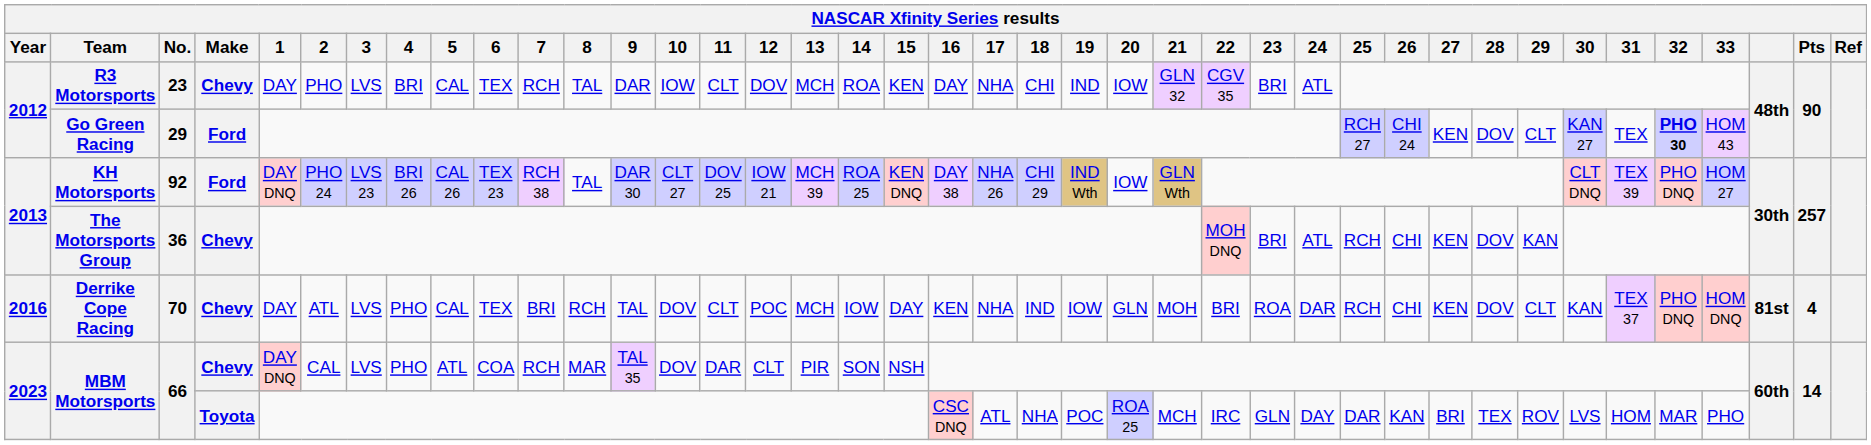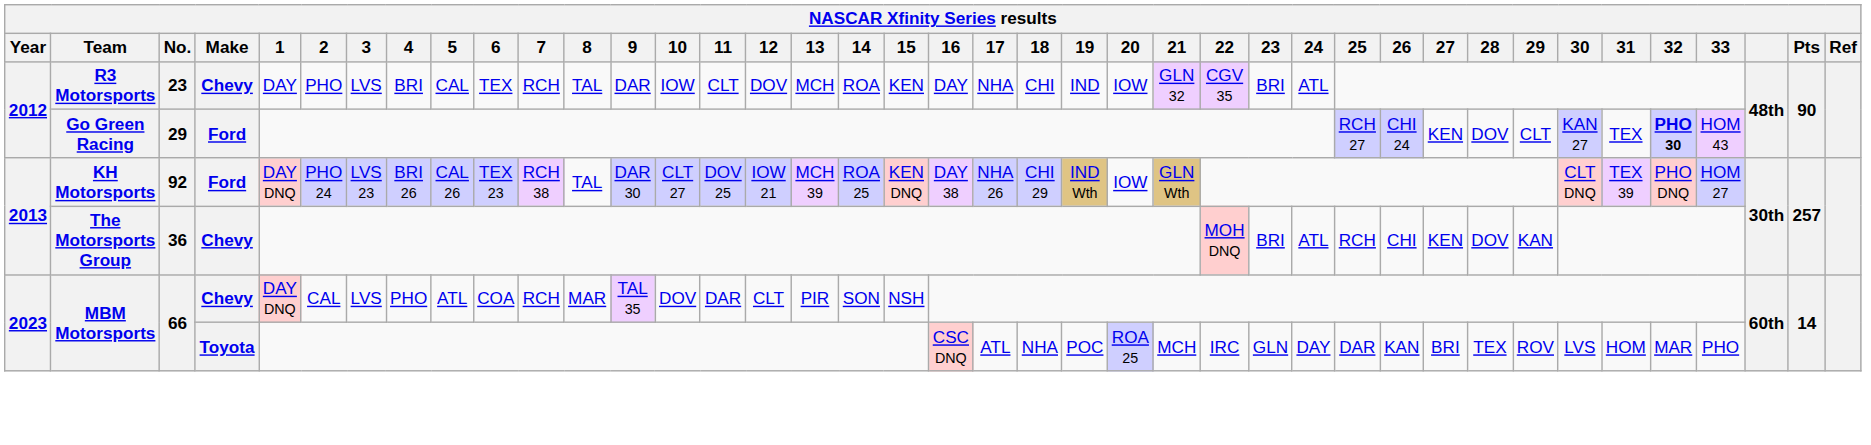 <table class="wikitable" style="text-align:center; font-size:75%">
 <tr>
 <th colspan=40><a href='#'>NASCAR Xfinity Series</a> results</th>
 </tr>
 <tr>
 <th>Year</th>
 <th>Team</th>
 <th>No.</th>
 <th>Make</th>
 <th>1</th>
 <th>2</th>
 <th>3</th>
 <th>4</th>
 <th>5</th>
 <th>6</th>
 <th>7</th>
 <th>8</th>
 <th>9</th>
 <th>10</th>
 <th>11</th>
 <th>12</th>
 <th>13</th>
 <th>14</th>
 <th>15</th>
 <th>16</th>
 <th>17</th>
 <th>18</th>
 <th>19</th>
 <th>20</th>
 <th>21</th>
 <th>22</th>
 <th>23</th>
 <th>24</th>
 <th>25</th>
 <th>26</th>
 <th>27</th>
 <th>28</th>
 <th>29</th>
 <th>30</th>
 <th>31</th>
 <th>32</th>
 <th>33</th>
 <th></th>
 <th>Pts</th>
 <th>Ref</th>
 </tr>
 <tr>
 <th rowspan=2><a href='#'>2012</a></th>
 <th><a href='#'>R3 Motorsports</a></th>
 <th>23</th>
 <th><a href='#'>Chevy</a></th>
 <td><a href='#'>DAY</a></td>
 <td><a href='#'>PHO</a></td>
 <td><a href='#'>LVS</a></td>
 <td><a href='#'>BRI</a></td>
 <td><a href='#'>CAL</a></td>
 <td><a href='#'>TEX</a></td>
 <td><a href='#'>RCH</a></td>
 <td><a href='#'>TAL</a></td>
 <td><a href='#'>DAR</a></td>
 <td><a href='#'>IOW</a></td>
 <td><a href='#'>CLT</a></td>
 <td><a href='#'>DOV</a></td>
 <td><a href='#'>MCH</a></td>
 <td><a href='#'>ROA</a></td>
 <td><a href='#'>KEN</a></td>
 <td><a href='#'>DAY</a></td>
 <td><a href='#'>NHA</a></td>
 <td><a href='#'>CHI</a></td>
 <td><a href='#'>IND</a></td>
 <td><a href='#'>IOW</a></td>
 <td style="background:#EFCFFF;"><a href='#'>GLN</a><br><small>32</small></td>
 <td style="background:#EFCFFF;"><a href='#'>CGV</a><br><small>35</small></td>
 <td><a href='#'>BRI</a></td>
 <td><a href='#'>ATL</a></td>
 <td colspan=9></td>
 <th rowspan=2>48th</th>
 <th rowspan=2>90</th>
 <th rowspan=2></th>
 </tr>
 <tr>
 <th><a href='#'>Go Green Racing</a></th>
 <th>29</th>
 <th><a href='#'>Ford</a></th>
 <td colspan=24></td>
 <td style="background:#CFCFFF;"><a href='#'>RCH</a><br><small>27</small></td>
 <td style="background:#CFCFFF;"><a href='#'>CHI</a><br><small>24</small></td>
 <td><a href='#'>KEN</a></td>
 <td><a href='#'>DOV</a></td>
 <td><a href='#'>CLT</a></td>
 <td style="background:#CFCFFF;"><a href='#'>KAN</a><br><small>27</small></td>
 <td><a href='#'>TEX</a></td>
 <td style="background:#CFCFFF;"><strong><a href='#'>PHO</a><br><small>30</small></strong></td>
 <td style="background:#EFCFFF;"><a href='#'>HOM</a><br><small>43</small></td>
 </tr>
 <tr>
 <th rowspan=2><a href='#'>2013</a></th>
 <th><a href='#'>KH Motorsports</a></th>
 <th>92</th>
 <th><a href='#'>Ford</a></th>
 <td style="background:#FFCFCF;"><a href='#'>DAY</a><br><small>DNQ</small></td>
 <td style="background:#CFCFFF;"><a href='#'>PHO</a><br><small>24</small></td>
 <td style="background:#CFCFFF;"><a href='#'>LVS</a><br><small>23</small></td>
 <td style="background:#CFCFFF;"><a href='#'>BRI</a><br><small>26</small></td>
 <td style="background:#CFCFFF;"><a href='#'>CAL</a><br><small>26</small></td>
 <td style="background:#CFCFFF;"><a href='#'>TEX</a><br><small>23</small></td>
 <td style="background:#EFCFFF;"><a href='#'>RCH</a><br><small>38</small></td>
 <td><a href='#'>TAL</a></td>
 <td style="background:#CFCFFF;"><a href='#'>DAR</a><br><small>30</small></td>
 <td style="background:#CFCFFF;"><a href='#'>CLT</a><br><small>27</small></td>
 <td style="background:#CFCFFF;"><a href='#'>DOV</a><br><small>25</small></td>
 <td style="background:#CFCFFF;"><a href='#'>IOW</a><br><small>21</small></td>
 <td style="background:#EFCFFF;"><a href='#'>MCH</a><br><small>39</small></td>
 <td style="background:#CFCFFF;"><a href='#'>ROA</a><br><small>25</small></td>
 <td style="background:#FFCFCF;"><a href='#'>KEN</a><br><small>DNQ</small></td>
 <td style="background:#EFCFFF;"><a href='#'>DAY</a><br><small>38</small></td>
 <td style="background:#CFCFFF;"><a href='#'>NHA</a><br><small>26</small></td>
 <td style="background:#CFCFFF;"><a href='#'>CHI</a><br><small>29</small></td>
 <td style="background:#DFC484;"><a href='#'>IND</a><br><small>Wth</small></td>
 <td><a href='#'>IOW</a></td>
 <td style="background:#DFC484;"><a href='#'>GLN</a><br><small>Wth</small></td>
 <td colspan=8></td>
 <td style="background:#FFCFCF;"><a href='#'>CLT</a><br><small>DNQ</small></td>
 <td style="background:#EFCFFF;"><a href='#'>TEX</a><br><small>39</small></td>
 <td style="background:#FFCFCF;"><a href='#'>PHO</a><br><small>DNQ</small></td>
 <td style="background:#CFCFFF;"><a href='#'>HOM</a><br><small>27</small></td>
 <th rowspan=2>30th</th>
 <th rowspan=2>257</th>
 <th rowspan=2></th>
 </tr>
 <tr>
 <th><a href='#'>The Motorsports Group</a></th>
 <th>36</th>
 <th><a href='#'>Chevy</a></th>
 <td colspan=21></td>
 <td style="background:#FFCFCF;"><a href='#'>MOH</a><br><small>DNQ</small></td>
 <td><a href='#'>BRI</a></td>
 <td><a href='#'>ATL</a></td>
 <td><a href='#'>RCH</a></td>
 <td><a href='#'>CHI</a></td>
 <td><a href='#'>KEN</a></td>
 <td><a href='#'>DOV</a></td>
 <td><a href='#'>KAN</a></td>
 <td colspan=4></td>
 </tr>
 <tr>
-<th><a href='#'>2016</a></th>
-<th><a href='#'>Derrike Cope Racing</a></th>
-<th>70</th>
-<th><a href='#'>Chevy</a></th>
-<td><a href='#'>DAY</a></td>
-<td><a href='#'>ATL</a></td>
-<td><a href='#'>LVS</a></td>
-<td><a href='#'>PHO</a></td>
-<td><a href='#'>CAL</a></td>
-<td><a href='#'>TEX</a></td>
-<td><a href='#'>BRI</a></td>
-<td><a href='#'>RCH</a></td>
-<td><a href='#'>TAL</a></td>
-<td><a href='#'>DOV</a></td>
-<td><a href='#'>CLT</a></td>
-<td><a href='#'>POC</a></td>
-<td><a href='#'>MCH</a></td>
-<td><a href='#'>IOW</a></td>
-<td><a href='#'>DAY</a></td>
-<td><a href='#'>KEN</a></td>
-<td><a href='#'>NHA</a></td>
-<td><a href='#'>IND</a></td>
-<td><a href='#'>IOW</a></td>
-<td><a href='#'>GLN</a></td>
-<td><a href='#'>MOH</a></td>
-<td><a href='#'>BRI</a></td>
-<td><a href='#'>ROA</a></td>
-<td><a href='#'>DAR</a></td>
-<td><a href='#'>RCH</a></td>
-<td><a href='#'>CHI</a></td>
-<td><a href='#'>KEN</a></td>
-<td><a href='#'>DOV</a></td>
-<td><a href='#'>CLT</a></td>
-<td><a href='#'>KAN</a></td>
-<td style="background:#EFCFFF;"><a href='#'>TEX</a><br><small>37</small></td>
-<td style="background:#FFCFCF;"><a href='#'>PHO</a><br><small>DNQ</small></td>
-<td style="background:#FFCFCF;"><a href='#'>HOM</a><br><small>DNQ</small></td>
-<th>81st</th>
-<th>4</th>
-<th></th>
-</tr>
-<tr>
 <th rowspan=2><a href='#'>2023</a></th>
 <th rowspan=2><a href='#'>MBM Motorsports</a></th>
 <th rowspan=2>66</th>
 <th><a href='#'>Chevy</a></th>
 <td style="background:#FFCFCF;"><a href='#'>DAY</a><br><small>DNQ</small></td>
 <td><a href='#'>CAL</a></td>
 <td><a href='#'>LVS</a></td>
 <td><a href='#'>PHO</a></td>
 <td><a href='#'>ATL</a></td>
 <td><a href='#'>COA</a></td>
 <td><a href='#'>RCH</a></td>
 <td><a href='#'>MAR</a></td>
 <td style="background:#EFCFFF;"><a href='#'>TAL</a><br><small>35</small></td>
 <td><a href='#'>DOV</a></td>
 <td><a href='#'>DAR</a></td>
 <td><a href='#'>CLT</a></td>
 <td><a href='#'>PIR</a></td>
 <td><a href='#'>SON</a></td>
 <td><a href='#'>NSH</a></td>
 <td colspan=18></td>
 <th rowspan=2>60th</th>
 <th rowspan=2>14</th>
 <th rowspan=2></th>
 </tr>
 <tr>
 <th><a href='#'>Toyota</a></th>
 <td colspan=15></td>
 <td style="background:#FFCFCF;"><a href='#'>CSC</a><br><small>DNQ</small></td>
 <td><a href='#'>ATL</a></td>
 <td><a href='#'>NHA</a></td>
 <td><a href='#'>POC</a></td>
 <td style="background:#CFCFFF;"><a href='#'>ROA</a><br><small>25</small></td>
 <td><a href='#'>MCH</a></td>
 <td><a href='#'>IRC</a></td>
 <td><a href='#'>GLN</a></td>
 <td><a href='#'>DAY</a></td>
 <td><a href='#'>DAR</a></td>
 <td><a href='#'>KAN</a></td>
 <td><a href='#'>BRI</a></td>
 <td><a href='#'>TEX</a></td>
 <td><a href='#'>ROV</a></td>
 <td><a href='#'>LVS</a></td>
 <td><a href='#'>HOM</a></td>
 <td><a href='#'>MAR</a></td>
 <td><a href='#'>PHO</a></td>
 </tr>
 </table>
